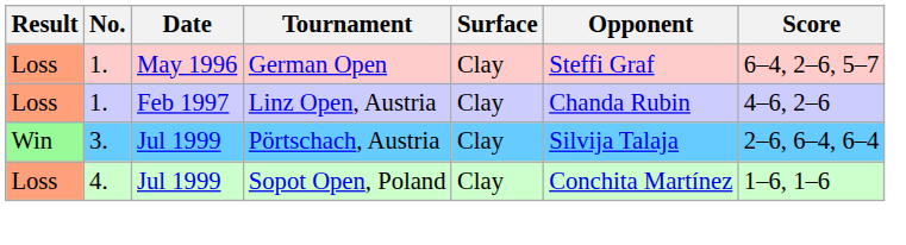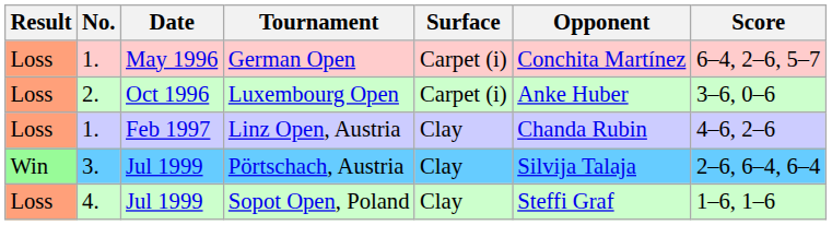 <table class="sortable wikitable">
 <tr>
 <th>Result</th>
 <th>No.</th>
 <th>Date</th>
 <th>Tournament</th>
 <th>Surface</th>
 <th>Opponent</th>
 <th>Score</th>
 </tr>
 <tr style="background:#fcc;">
 <td style="background:#ffa07a;">Loss</td>
 <td>1.</td>
 <td><a href='#'>May 1996</a></td>
 <td><a href='#'>German Open</a></td>
-<td>Clay</td>
-<td> <a href='#'>Steffi Graf</a></td>
+<td>Carpet (i)</td>
+<td> <a href='#'>Conchita Martínez</a></td>
 <td>6–4, 2–6, 5–7</td>
+</tr>
+<tr style="background:#cfc;">
+<td style="background:#ffa07a;">Loss</td>
+<td>2.</td>
+<td><a href='#'>Oct 1996</a></td>
+<td><a href='#'>Luxembourg Open</a></td>
+<td>Carpet (i)</td>
+<td> <a href='#'>Anke Huber</a></td>
+<td>3–6, 0–6</td>
 </tr>
 <tr style="background:#ccf;">
 <td style="background:#ffa07a;">Loss</td>
 <td>1.</td>
 <td><a href='#'>Feb 1997</a></td>
 <td><a href='#'>Linz Open</a>, Austria</td>
 <td>Clay</td>
 <td> <a href='#'>Chanda Rubin</a></td>
 <td>4–6, 2–6</td>
 </tr>
 <tr style="background:#6cf;">
 <td style="background:#98fb98;">Win</td>
 <td>3.</td>
 <td><a href='#'>Jul 1999</a></td>
 <td><a href='#'>Pörtschach</a>, Austria</td>
 <td>Clay</td>
 <td> <a href='#'>Silvija Talaja</a></td>
 <td>2–6, 6–4, 6–4</td>
 </tr>
 <tr style="background:#cfc;">
 <td style="background:#ffa07a;">Loss</td>
 <td>4.</td>
 <td><a href='#'>Jul 1999</a></td>
 <td><a href='#'>Sopot Open</a>, Poland</td>
 <td>Clay</td>
-<td> <a href='#'>Conchita Martínez</a></td>
+<td> <a href='#'>Steffi Graf</a></td>
 <td>1–6, 1–6</td>
 </tr>
 </table>
